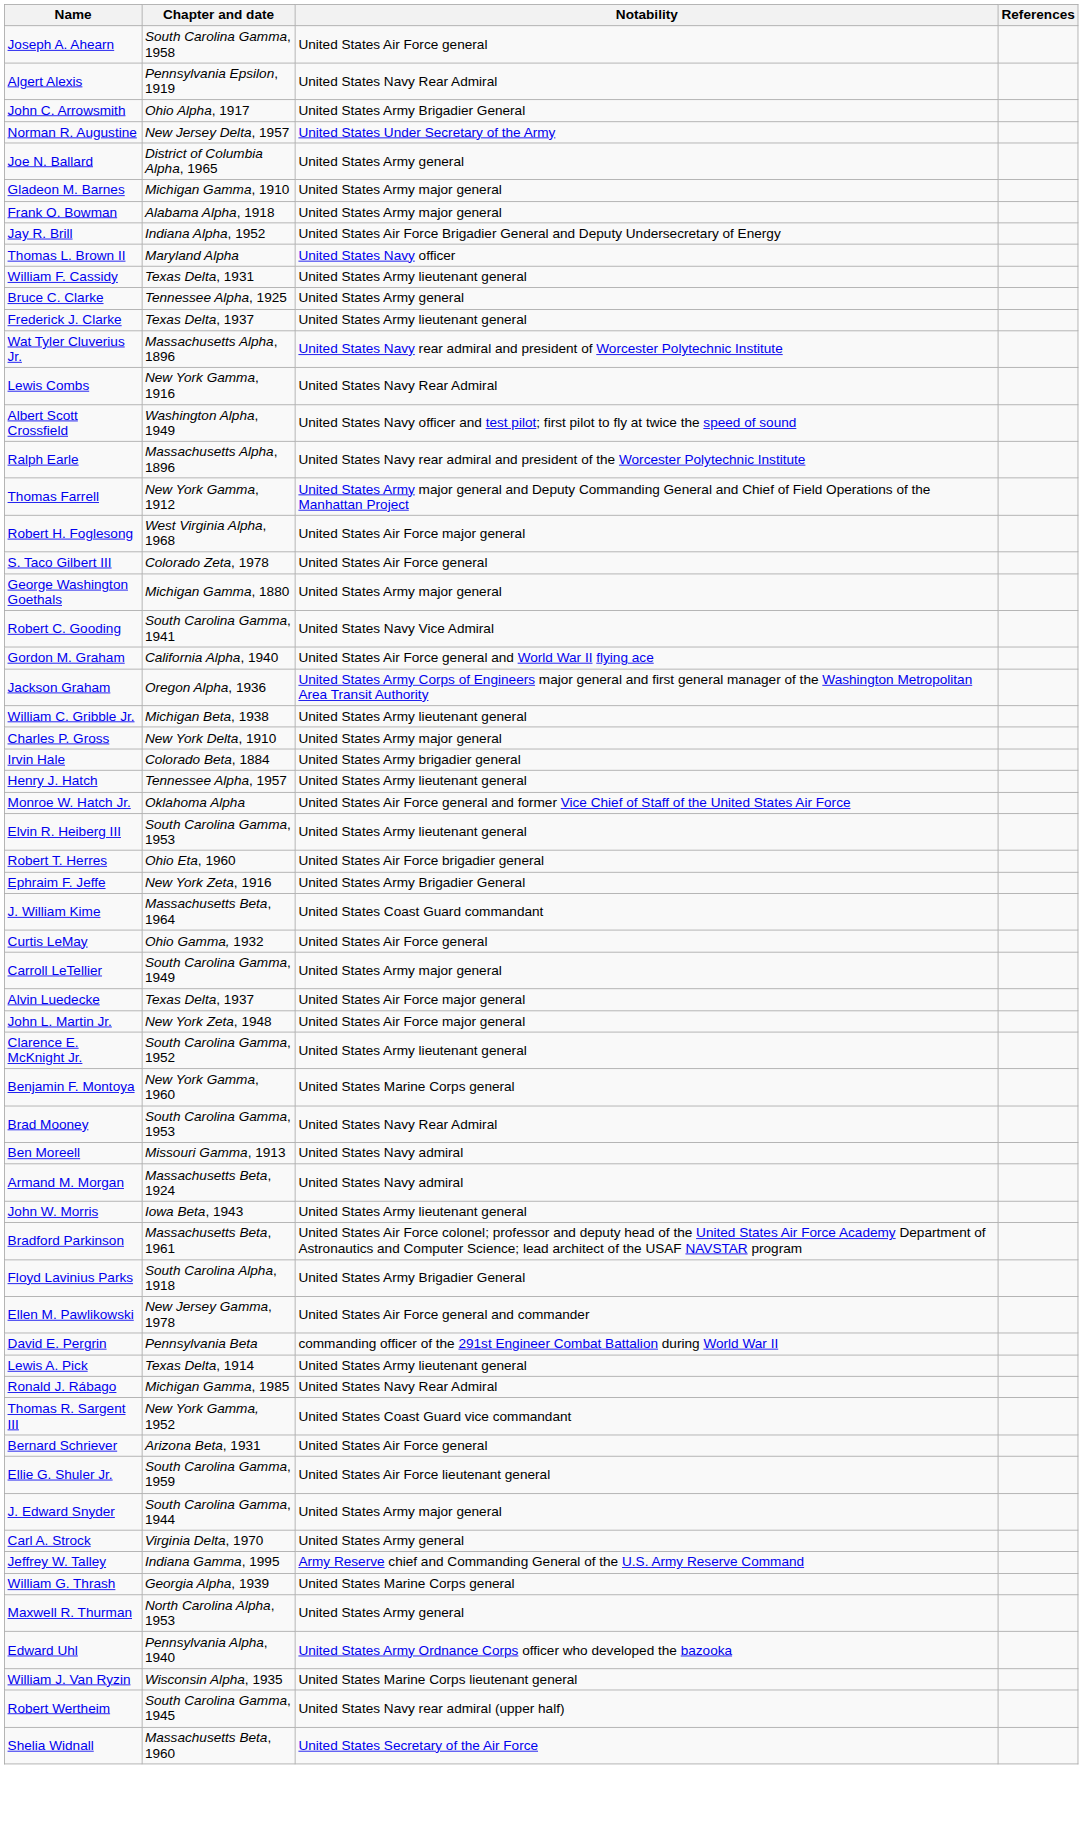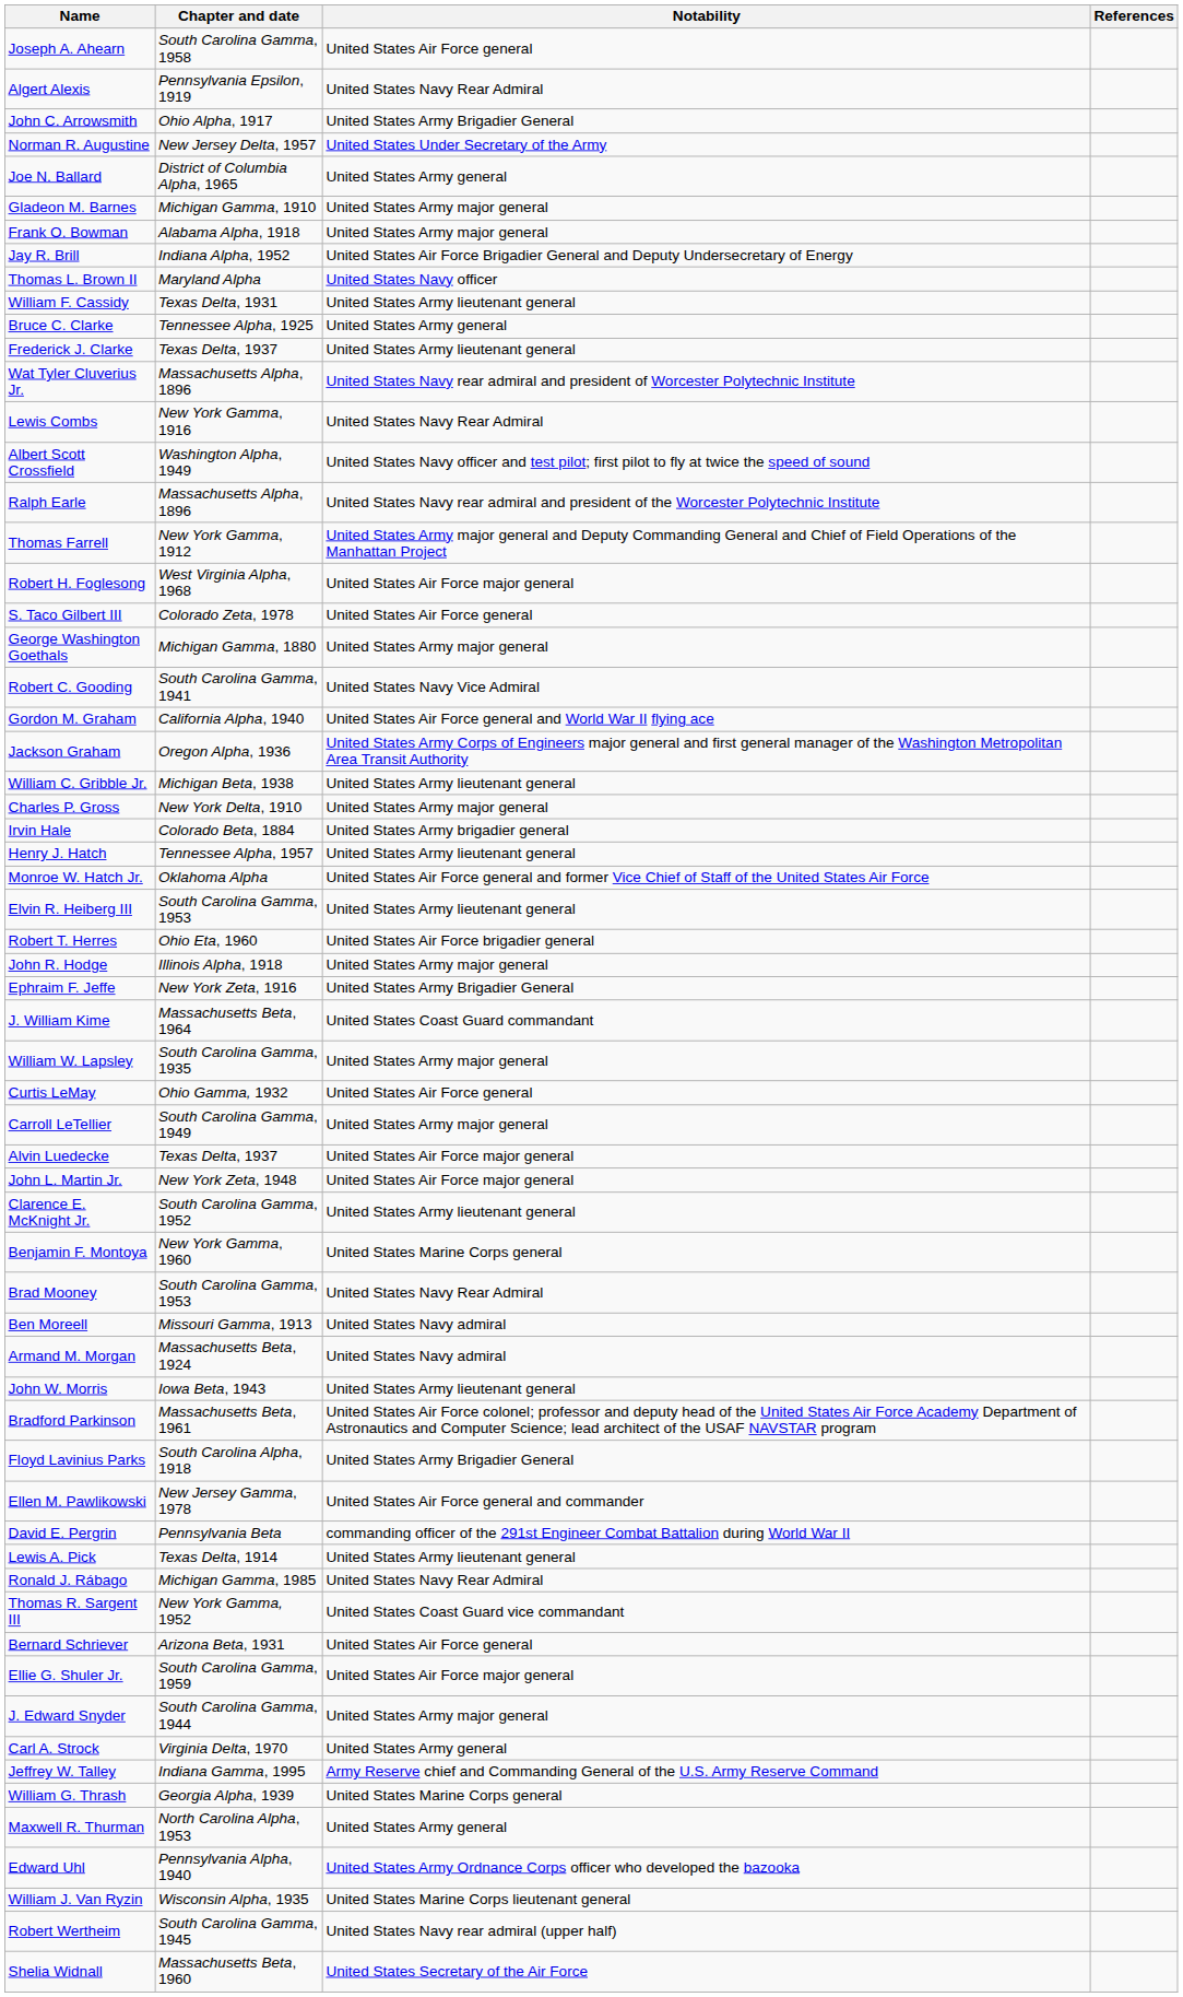 <table class="wikitable sortable" " style="width:100%;">
 <tr>
 <th>Name</th>
 <th>Chapter and date</th>
 <th>Notability</th>
 <th>References</th>
 </tr>
 <tr>
 <td><a href='#'>Joseph A. Ahearn</a></td>
 <td><em>South Carolina Gamma</em>, 1958</td>
 <td>United States Air Force general</td>
 <td></td>
 </tr>
 <tr>
 <td><a href='#'>Algert Alexis</a></td>
 <td><em>Pennsylvania Epsilon</em>, 1919</td>
 <td>United States Navy Rear Admiral</td>
 <td></td>
 </tr>
 <tr>
 <td><a href='#'>John C. Arrowsmith</a></td>
 <td><em>Ohio Alpha</em>, 1917</td>
 <td>United States Army Brigadier General</td>
 <td></td>
 </tr>
 <tr>
 <td><a href='#'>Norman R. Augustine</a></td>
 <td><em>New Jersey Delta</em>, 1957</td>
 <td><a href='#'>United States Under Secretary of the Army</a></td>
 <td></td>
 </tr>
 <tr>
 <td><a href='#'>Joe N. Ballard</a></td>
 <td><em>District of Columbia Alpha</em>, 1965</td>
 <td>United States Army general</td>
 <td></td>
 </tr>
 <tr>
 <td><a href='#'>Gladeon M. Barnes</a></td>
 <td><em>Michigan Gamma</em>, 1910</td>
 <td>United States Army major general</td>
 <td></td>
 </tr>
 <tr>
 <td><a href='#'>Frank O. Bowman</a></td>
 <td><em>Alabama Alpha</em>, 1918</td>
 <td>United States Army major general</td>
 <td></td>
 </tr>
 <tr>
 <td><a href='#'>Jay R. Brill</a></td>
 <td><em>Indiana Alpha</em>, 1952</td>
 <td>United States Air Force Brigadier General and Deputy Undersecretary of Energy</td>
 <td></td>
 </tr>
 <tr>
 <td><a href='#'>Thomas L. Brown II</a></td>
 <td><em>Maryland Alpha</em></td>
 <td><a href='#'>United States Navy</a> officer</td>
 <td></td>
 </tr>
 <tr>
 <td><a href='#'>William F. Cassidy</a></td>
 <td><em>Texas Delta</em>, 1931</td>
 <td>United States Army lieutenant general</td>
 <td></td>
 </tr>
 <tr>
 <td><a href='#'>Bruce C. Clarke</a></td>
 <td><em>Tennessee Alpha</em>, 1925</td>
 <td>United States Army general</td>
 <td></td>
 </tr>
 <tr>
 <td><a href='#'>Frederick J. Clarke</a></td>
 <td><em>Texas Delta</em>, 1937</td>
 <td>United States Army lieutenant general</td>
 <td></td>
 </tr>
 <tr>
 <td><a href='#'>Wat Tyler Cluverius Jr.</a></td>
 <td><em>Massachusetts Alpha</em>, 1896</td>
 <td><a href='#'>United States Navy</a> rear admiral and president of <a href='#'>Worcester Polytechnic Institute</a></td>
 <td></td>
 </tr>
 <tr>
 <td><a href='#'>Lewis Combs</a></td>
 <td><em>New York Gamma</em>, 1916</td>
 <td>United States Navy Rear Admiral</td>
 <td></td>
 </tr>
 <tr>
 <td><a href='#'>Albert Scott Crossfield</a></td>
 <td><em>Washington Alpha</em>, 1949</td>
 <td>United States Navy officer and <a href='#'>test pilot</a>; first pilot to fly at twice the <a href='#'>speed of sound</a></td>
 <td></td>
 </tr>
 <tr>
 <td><a href='#'>Ralph Earle</a></td>
 <td><em>Massachusetts Alpha</em>, 1896</td>
 <td>United States Navy rear admiral and president of the <a href='#'>Worcester Polytechnic Institute</a></td>
 <td></td>
 </tr>
 <tr>
 <td><a href='#'>Thomas Farrell</a></td>
 <td><em>New York Gamma</em>, 1912</td>
 <td><a href='#'>United States Army</a> major general and Deputy Commanding General and Chief of Field Operations of the <a href='#'>Manhattan Project</a></td>
 <td></td>
 </tr>
 <tr>
 <td><a href='#'>Robert H. Foglesong</a></td>
 <td><em>West Virginia Alpha</em>, 1968</td>
 <td>United States Air Force major general</td>
 <td></td>
 </tr>
 <tr>
 <td><a href='#'>S. Taco Gilbert III</a></td>
 <td><em>Colorado Zeta</em>, 1978</td>
 <td>United States Air Force general</td>
 <td></td>
 </tr>
 <tr>
 <td><a href='#'>George Washington Goethals</a></td>
 <td><em>Michigan Gamma</em>, 1880</td>
 <td>United States Army major general</td>
 <td></td>
 </tr>
 <tr>
 <td><a href='#'>Robert C. Gooding</a></td>
 <td><em>South Carolina Gamma</em>, 1941</td>
 <td>United States Navy Vice Admiral</td>
 <td></td>
 </tr>
 <tr>
 <td><a href='#'>Gordon M. Graham</a></td>
 <td><em>California Alpha</em>, 1940</td>
 <td>United States Air Force general and <a href='#'>World War II</a> <a href='#'>flying ace</a></td>
 <td></td>
 </tr>
 <tr>
 <td><a href='#'>Jackson Graham</a></td>
 <td><em>Oregon Alpha</em>, 1936</td>
 <td><a href='#'>United States Army Corps of Engineers</a> major general and first general manager of the <a href='#'>Washington Metropolitan Area Transit Authority</a></td>
 <td></td>
 </tr>
 <tr>
 <td><a href='#'>William C. Gribble Jr.</a></td>
 <td><em>Michigan Beta</em>, 1938</td>
 <td>United States Army lieutenant general</td>
 <td></td>
 </tr>
 <tr>
 <td><a href='#'>Charles P. Gross</a></td>
 <td><em>New York Delta</em>, 1910</td>
 <td>United States Army major general</td>
 <td></td>
 </tr>
 <tr>
 <td><a href='#'>Irvin Hale</a></td>
 <td><em>Colorado Beta</em>, 1884</td>
 <td>United States Army brigadier general</td>
 <td></td>
 </tr>
 <tr>
 <td><a href='#'>Henry J. Hatch</a></td>
 <td><em>Tennessee Alpha</em>, 1957</td>
 <td>United States Army lieutenant general</td>
 <td></td>
 </tr>
 <tr>
 <td><a href='#'>Monroe W. Hatch Jr.</a></td>
 <td><em>Oklahoma Alpha</em></td>
 <td>United States Air Force general and former <a href='#'>Vice Chief of Staff of the United States Air Force</a></td>
 <td></td>
 </tr>
 <tr>
 <td><a href='#'>Elvin R. Heiberg III</a></td>
 <td><em>South Carolina Gamma</em>, 1953</td>
 <td>United States Army lieutenant general</td>
 <td></td>
 </tr>
 <tr>
 <td><a href='#'>Robert T. Herres</a></td>
 <td><em>Ohio Eta</em>, 1960</td>
 <td>United States Air Force brigadier general</td>
 <td></td>
 </tr>
 <tr>
+<td><a href='#'>John R. Hodge</a></td>
+<td><em>Illinois Alpha</em>, 1918</td>
+<td>United States Army major general</td>
+<td></td>
+</tr>
+<tr>
 <td><a href='#'>Ephraim F. Jeffe</a></td>
 <td><em>New York Zeta</em>, 1916</td>
 <td>United States Army Brigadier General</td>
 <td></td>
 </tr>
 <tr>
 <td><a href='#'>J. William Kime</a></td>
 <td><em>Massachusetts Beta</em>, 1964</td>
 <td>United States Coast Guard commandant</td>
+<td></td>
+</tr>
+<tr>
+<td><a href='#'>William W. Lapsley</a></td>
+<td><em>South Carolina Gamma</em>, 1935</td>
+<td>United States Army major general</td>
 <td></td>
 </tr>
 <tr>
 <td><a href='#'>Curtis LeMay</a></td>
 <td><em>Ohio Gamma,</em> 1932</td>
 <td>United States Air Force general</td>
 <td></td>
 </tr>
 <tr>
 <td><a href='#'>Carroll LeTellier</a></td>
 <td><em>South Carolina Gamma</em>, 1949</td>
 <td>United States Army major general</td>
 <td></td>
 </tr>
 <tr>
 <td><a href='#'>Alvin Luedecke</a></td>
 <td><em>Texas Delta</em>, 1937</td>
 <td>United States Air Force major general</td>
 <td></td>
 </tr>
 <tr>
 <td><a href='#'>John L. Martin Jr.</a></td>
 <td><em>New York Zeta</em>, 1948</td>
 <td>United States Air Force major general</td>
 <td></td>
 </tr>
 <tr>
 <td><a href='#'>Clarence E. McKnight Jr.</a></td>
 <td><em>South Carolina Gamma</em>, 1952</td>
 <td>United States Army lieutenant general</td>
 <td></td>
 </tr>
 <tr>
 <td><a href='#'>Benjamin F. Montoya</a></td>
 <td><em>New York Gamma</em>, 1960</td>
 <td>United States Marine Corps general</td>
 <td></td>
 </tr>
 <tr>
 <td><a href='#'>Brad Mooney</a></td>
 <td><em>South Carolina Gamma</em>, 1953</td>
 <td>United States Navy Rear Admiral</td>
 <td></td>
 </tr>
 <tr>
 <td><a href='#'>Ben Moreell</a></td>
 <td><em>Missouri Gamma</em>, 1913</td>
 <td>United States Navy admiral</td>
 <td></td>
 </tr>
 <tr>
 <td><a href='#'>Armand M. Morgan</a></td>
 <td><em>Massachusetts Beta</em>, 1924</td>
 <td>United States Navy admiral</td>
 <td></td>
 </tr>
 <tr>
 <td><a href='#'>John W. Morris</a></td>
 <td><em>Iowa Beta</em>, 1943</td>
 <td>United States Army lieutenant general</td>
 <td></td>
 </tr>
 <tr>
 <td><a href='#'>Bradford Parkinson</a></td>
 <td><em>Massachusetts Beta</em>, 1961</td>
 <td>United States Air Force colonel; professor and deputy head of the <a href='#'>United States Air Force Academy</a> Department of Astronautics and Computer Science; lead architect of the USAF <a href='#'>NAVSTAR</a> program</td>
 <td></td>
 </tr>
 <tr>
 <td><a href='#'>Floyd Lavinius Parks</a></td>
 <td><em>South Carolina Alpha</em>, 1918</td>
 <td>United States Army Brigadier General</td>
 <td></td>
 </tr>
 <tr>
 <td><a href='#'>Ellen M. Pawlikowski</a></td>
 <td><em>New Jersey Gamma</em>, 1978</td>
 <td>United States Air Force general and commander</td>
 <td></td>
 </tr>
 <tr>
 <td><a href='#'>David E. Pergrin</a></td>
 <td><em>Pennsylvania Beta</em></td>
 <td>commanding officer of the <a href='#'>291st Engineer Combat Battalion</a> during <a href='#'>World War II</a></td>
 <td></td>
 </tr>
 <tr>
 <td><a href='#'>Lewis A. Pick</a></td>
 <td><em>Texas Delta</em>, 1914</td>
 <td>United States Army lieutenant general</td>
 <td></td>
 </tr>
 <tr>
 <td><a href='#'>Ronald J. Rábago</a></td>
 <td><em>Michigan Gamma</em>, 1985</td>
 <td>United States Navy Rear Admiral</td>
 <td></td>
 </tr>
 <tr>
 <td><a href='#'>Thomas R. Sargent III</a></td>
 <td><em>New York Gamma,</em> 1952</td>
 <td>United States Coast Guard vice commandant</td>
 <td></td>
 </tr>
 <tr>
 <td><a href='#'>Bernard Schriever</a></td>
 <td><em>Arizona Beta</em>, 1931</td>
 <td>United States Air Force general</td>
 <td></td>
 </tr>
 <tr>
 <td><a href='#'>Ellie G. Shuler Jr.</a></td>
 <td><em>South Carolina Gamma</em>, 1959</td>
-<td>United States Air Force lieutenant general</td>
+<td>United States Air Force major general</td>
 <td></td>
 </tr>
 <tr>
 <td><a href='#'>J. Edward Snyder</a></td>
 <td><em>South Carolina Gamma</em>, 1944</td>
 <td>United States Army major general</td>
 <td></td>
 </tr>
 <tr>
 <td><a href='#'>Carl A. Strock</a></td>
 <td><em>Virginia Delta</em>, 1970</td>
 <td>United States Army general</td>
 <td></td>
 </tr>
 <tr>
 <td><a href='#'>Jeffrey W. Talley</a></td>
 <td><em>Indiana Gamma</em>, 1995</td>
 <td><a href='#'>Army Reserve</a> chief and Commanding General of the <a href='#'>U.S. Army Reserve Command</a></td>
 <td></td>
 </tr>
 <tr>
 <td><a href='#'>William G. Thrash</a></td>
 <td><em>Georgia Alpha</em>, 1939</td>
 <td>United States Marine Corps general</td>
 <td></td>
 </tr>
 <tr>
 <td><a href='#'>Maxwell R. Thurman</a></td>
 <td><em>North Carolina Alpha</em>, 1953</td>
 <td>United States Army general</td>
 <td></td>
 </tr>
 <tr>
 <td><a href='#'>Edward Uhl</a></td>
 <td><em>Pennsylvania Alpha</em>, 1940</td>
 <td><a href='#'>United States Army Ordnance Corps</a> officer who developed the <a href='#'>bazooka</a></td>
 <td></td>
 </tr>
 <tr>
 <td><a href='#'>William J. Van Ryzin</a></td>
 <td><em>Wisconsin Alpha</em>, 1935</td>
 <td>United States Marine Corps lieutenant general</td>
 <td></td>
 </tr>
 <tr>
 <td><a href='#'>Robert Wertheim</a></td>
 <td><em>South Carolina Gamma</em>, 1945</td>
 <td>United States Navy rear admiral (upper half)</td>
 <td></td>
 </tr>
 <tr>
 <td><a href='#'>Shelia Widnall</a></td>
 <td><em>Massachusetts Beta</em>, 1960</td>
 <td><a href='#'>United States Secretary of the Air Force</a></td>
 <td></td>
 </tr>
 </table>
